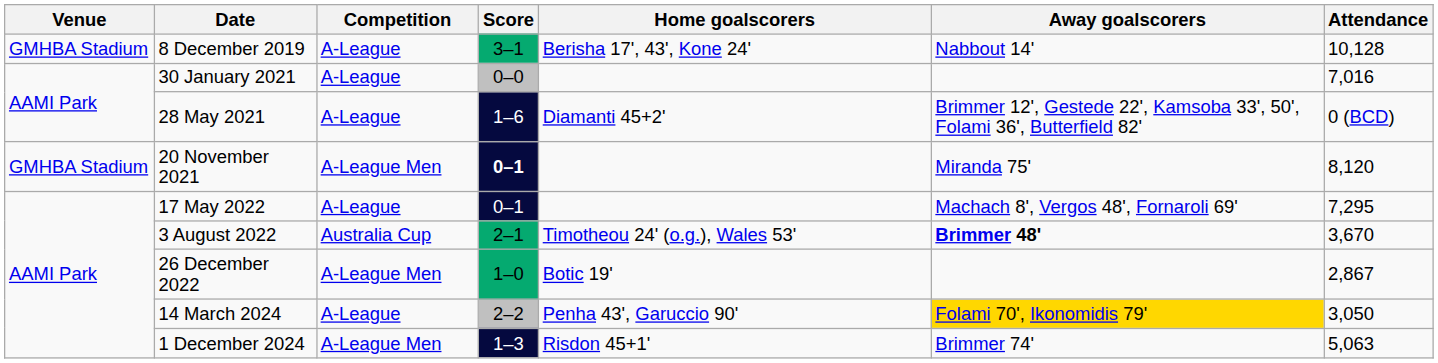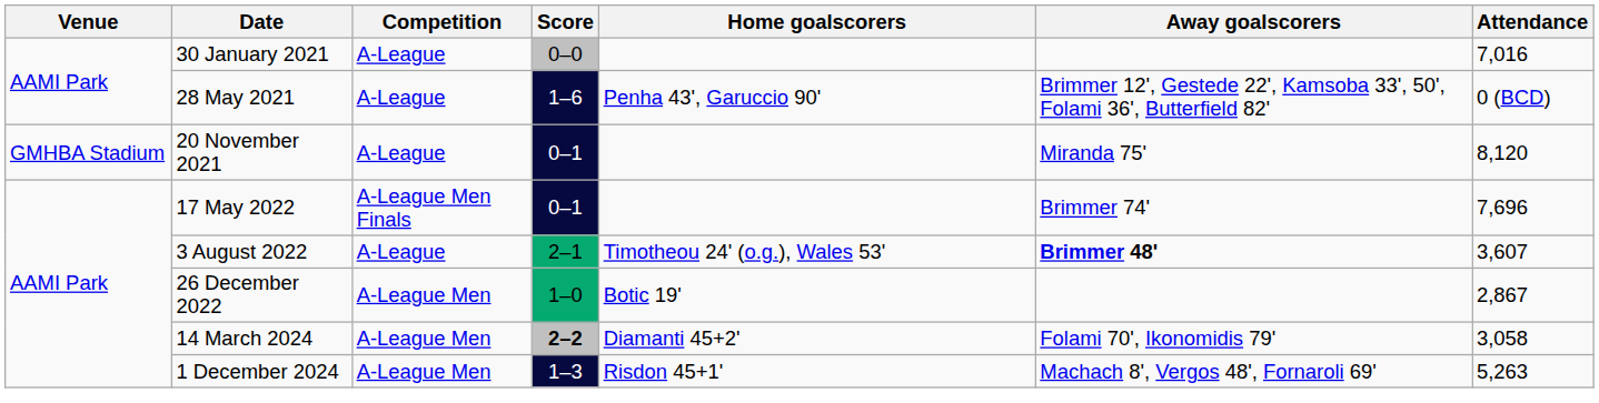 <table class="wikitable" style="font-size:90%">
 <tr>
 <th width="110">Venue</th>
 <th width="120">Date</th>
 <th width="120">Competition</th>
 <th width="35">Score</th>
 <th width="300">Home goalscorers</th>
 <th width="300">Away goalscorers</th>
 <th width="30">Attendance</th>
-</tr>
-<tr>
-<td><a href='#'>GMHBA Stadium</a></td>
-<td>8 December 2019</td>
-<td><a href='#'>A-League</a></td>
-<td align="center" style="background:#05AA70; color:black">3–1</td>
-<td><a href='#'>Berisha</a> 17', 43', <a href='#'>Kone</a> 24'</td>
-<td><a href='#'>Nabbout</a> 14'</td>
-<td>10,128</td>
 </tr>
 <tr>
 <td rowspan="2"><a href='#'>AAMI Park</a></td>
 <td>30 January 2021</td>
 <td><a href='#'>A-League</a></td>
 <td align="center" style="background:silver; color:#000000">0–0</td>
 <td></td>
 <td></td>
 <td>7,016</td>
 </tr>
 <tr>
 <td>28 May 2021</td>
 <td><a href='#'>A-League</a></td>
 <td align="center" style="background:#05093F; color:white">1–6</td>
-<td><a href='#'>Diamanti</a> 45+2'</td>
+<td><a href='#'>Penha</a> 43', <a href='#'>Garuccio</a> 90'</td>
 <td><a href='#'>Brimmer</a> 12', <a href='#'>Gestede</a> 22', <a href='#'>Kamsoba</a> 33', 50', <a href='#'>Folami</a> 36', <a href='#'>Butterfield</a> 82'</td>
 <td>0 (<a href='#'>BCD</a>)</td>
 </tr>
 <tr>
 <td><a href='#'>GMHBA Stadium</a></td>
 <td>20 November 2021</td>
-<td><a href='#'>A-League Men</a></td>
-<td align="center" style="background:#05093F; color:white"><strong>0–1</strong></td>
+<td><a href='#'>A-League</a></td>
+<td align="center" style="background:#05093F; color:white">0–1</td>
 <td></td>
 <td><a href='#'>Miranda</a> 75'</td>
 <td>8,120</td>
 </tr>
 <tr>
 <td rowspan="5"><a href='#'>AAMI Park</a></td>
 <td>17 May 2022</td>
-<td><a href='#'>A-League</a></td>
+<td><a href='#'>A-League Men Finals</a></td>
 <td align="center" style="background:#05093F; color:white">0–1</td>
 <td></td>
-<td><a href='#'>Machach</a> 8', <a href='#'>Vergos</a> 48', <a href='#'>Fornaroli</a> 69'</td>
-<td>7,295</td>
+<td><a href='#'>Brimmer</a> 74'</td>
+<td>7,696</td>
 </tr>
 <tr>
 <td>3 August 2022</td>
-<td><a href='#'>Australia Cup</a></td>
+<td><a href='#'>A-League</a></td>
 <td align="center" style="background:#05AA70; color:black">2–1</td>
 <td><a href='#'>Timotheou</a> 24' (<a href='#'>o.g.</a>), <a href='#'>Wales</a> 53'</td>
 <td><strong><a href='#'>Brimmer</a> 48'</strong></td>
-<td>3,670</td>
+<td>3,607</td>
 </tr>
 <tr>
 <td>26 December 2022</td>
 <td><a href='#'>A-League Men</a></td>
 <td align="center" style="background:#05AA70; color:black">1–0</td>
 <td><a href='#'>Botic</a> 19'</td>
 <td></td>
 <td>2,867</td>
 </tr>
 <tr>
 <td>14 March 2024</td>
-<td><a href='#'>A-League</a></td>
-<td align="center" style="background:silver; color:#000000">2–2</td>
-<td><a href='#'>Penha</a> 43', <a href='#'>Garuccio</a> 90'</td>
-<td style="background: gold;"><a href='#'>Folami</a> 70', <a href='#'>Ikonomidis</a> 79'</td>
-<td>3,050</td>
+<td><a href='#'>A-League Men</a></td>
+<td align="center" style="background:silver; color:#000000"><strong>2–2</strong></td>
+<td><a href='#'>Diamanti</a> 45+2'</td>
+<td><a href='#'>Folami</a> 70', <a href='#'>Ikonomidis</a> 79'</td>
+<td>3,058</td>
 </tr>
 <tr>
 <td>1 December 2024</td>
 <td><a href='#'>A-League Men</a></td>
 <td align="center" style="background:#05093F; color:white">1–3</td>
 <td><a href='#'>Risdon</a> 45+1'</td>
-<td><a href='#'>Brimmer</a> 74'</td>
-<td>5,063</td>
+<td><a href='#'>Machach</a> 8', <a href='#'>Vergos</a> 48', <a href='#'>Fornaroli</a> 69'</td>
+<td>5,263</td>
 </tr>
 </table>
